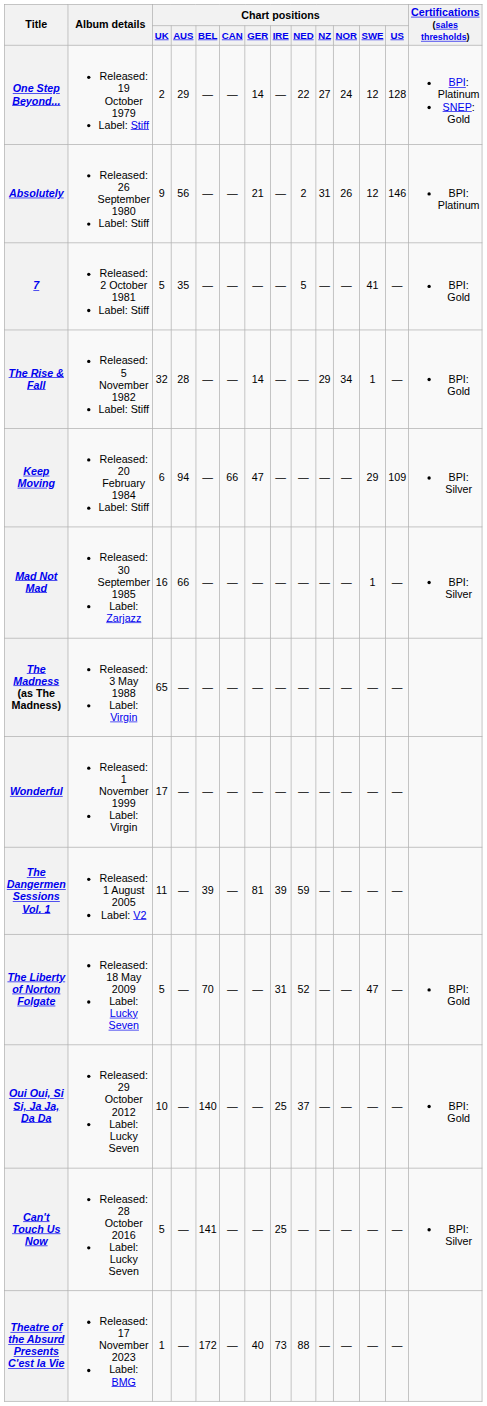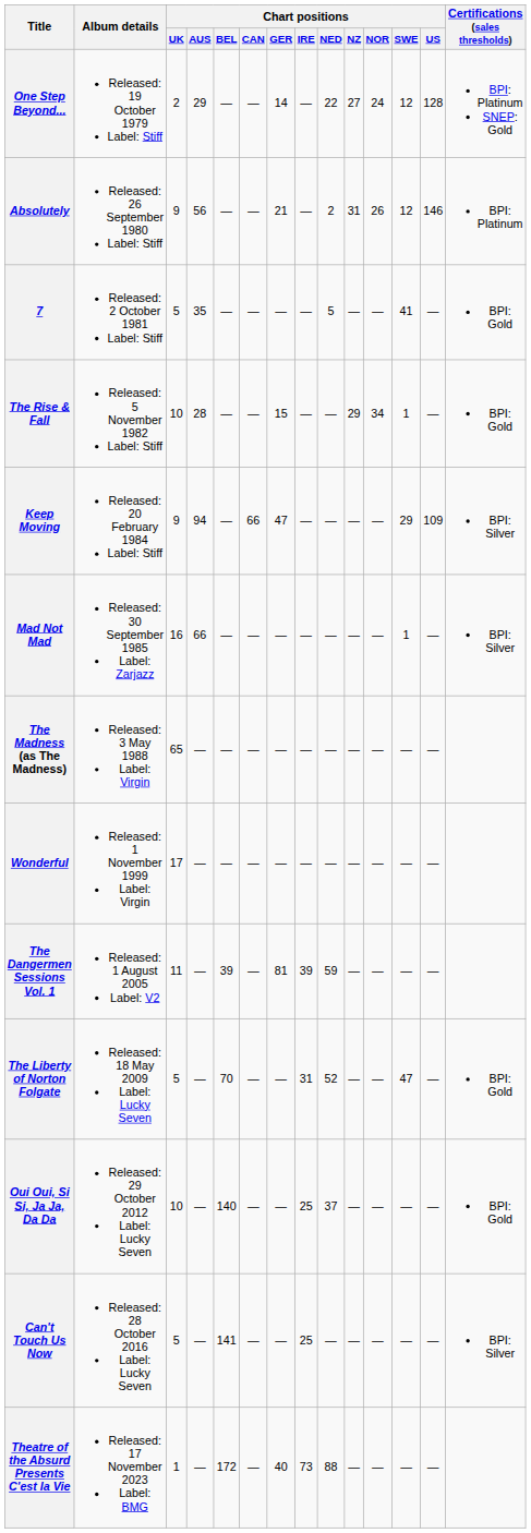 <table class="wikitable plainrowheaders" style="text-align:center;">
 <tr>
 <th scope="col" rowspan="2" style="width:25em;">Title</th>
 <th scope="col" rowspan="2" style="width:20em;">Album details</th>
 <th scope="col" colspan="11">Chart positions</th>
 <th rowspan="2" style="width:12em;"><a href='#'>Certifications</a><br><small>(<a href='#'>sales thresholds</a>)</small></th>
 </tr>
 <tr>
 <th scope="col" style="width:3em;font-size:90%;"><a href='#'>UK</a><br></th>
 <th scope="col" style="width:3em;font-size:90%;"><a href='#'>AUS</a><br></th>
 <th scope="col" style="width:3em;font-size:90%;"><a href='#'>BEL</a><br></th>
 <th scope="col" style="width:3em;font-size:90%;"><a href='#'>CAN</a><br></th>
 <th scope="col" style="width:3em;font-size:90%;"><a href='#'>GER</a><br></th>
 <th scope="col" style="width:3em;font-size:90%;"><a href='#'>IRE</a><br></th>
 <th scope="col" style="width:3em;font-size:90%;"><a href='#'>NED</a><br></th>
 <th scope="col" style="width:3em;font-size:90%;"><a href='#'>NZ</a><br></th>
 <th scope="col" style="width:3em;font-size:90%;"><a href='#'>NOR</a><br></th>
 <th scope="col" style="width:3em;font-size:90%;"><a href='#'>SWE</a><br></th>
 <th scope="col" style="width:3em;font-size:90%;"><a href='#'>US</a><br></th>
 </tr>
 <tr>
 <th scope="row"><em><a href='#'>One Step Beyond...</a></em></th>
 <td><br><ul><li>Released: 19 October 1979</li><li>Label: <a href='#'>Stiff</a></li></ul></td>
 <td>2</td>
 <td>29</td>
 <td>—</td>
 <td>—</td>
 <td>14</td>
 <td>—</td>
 <td>22</td>
 <td>27</td>
 <td>24</td>
 <td>12</td>
 <td>128</td>
 <td><br><ul><li><a href='#'>BPI</a>: Platinum</li><li><a href='#'>SNEP</a>: Gold</li></ul></td>
 </tr>
 <tr>
 <th scope="row"><em><a href='#'>Absolutely</a></em></th>
 <td><br><ul><li>Released: 26 September 1980</li><li>Label: Stiff</li></ul></td>
 <td>9</td>
 <td>56</td>
 <td>—</td>
 <td>—</td>
 <td>21</td>
 <td>—</td>
 <td>2</td>
 <td>31</td>
 <td>26</td>
 <td>12</td>
 <td>146</td>
 <td><br><ul><li>BPI: Platinum</li></ul></td>
 </tr>
 <tr>
 <th scope="row"><em><a href='#'>7</a></em></th>
 <td><br><ul><li>Released: 2 October 1981</li><li>Label: Stiff</li></ul></td>
 <td>5</td>
 <td>35</td>
 <td>—</td>
 <td>—</td>
 <td>—</td>
 <td>—</td>
 <td>5</td>
 <td>—</td>
 <td>—</td>
 <td>41</td>
 <td>—</td>
 <td><br><ul><li>BPI: Gold</li></ul></td>
 </tr>
 <tr>
 <th scope="row"><em><a href='#'>The Rise & Fall</a></em></th>
 <td><br><ul><li>Released: 5 November 1982</li><li>Label: Stiff</li></ul></td>
-<td>32</td>
+<td>10</td>
 <td>28</td>
 <td>—</td>
 <td>—</td>
-<td>14</td>
+<td>15</td>
 <td>—</td>
 <td>—</td>
 <td>29</td>
 <td>34</td>
 <td>1</td>
 <td>—</td>
 <td><br><ul><li>BPI: Gold</li></ul></td>
 </tr>
 <tr>
 <th scope="row"><em><a href='#'>Keep Moving</a></em></th>
 <td><br><ul><li>Released: 20 February 1984</li><li>Label: Stiff</li></ul></td>
-<td>6</td>
+<td>9</td>
 <td>94</td>
 <td>—</td>
 <td>66</td>
 <td>47</td>
 <td>—</td>
 <td>—</td>
 <td>—</td>
 <td>—</td>
 <td>29</td>
 <td>109</td>
 <td><br><ul><li>BPI: Silver</li></ul></td>
 </tr>
 <tr>
 <th scope="row"><em><a href='#'>Mad Not Mad</a></em></th>
 <td><br><ul><li>Released: 30 September 1985</li><li>Label: <a href='#'>Zarjazz</a></li></ul></td>
 <td>16</td>
 <td>66</td>
 <td>—</td>
 <td>—</td>
 <td>—</td>
 <td>—</td>
 <td>—</td>
 <td>—</td>
 <td>—</td>
 <td>1</td>
 <td>—</td>
 <td><br><ul><li>BPI: Silver</li></ul></td>
 </tr>
 <tr>
 <th scope="row"><em><a href='#'>The Madness</a></em><br> (as The Madness)</th>
 <td><br><ul><li>Released: 3 May 1988</li><li>Label: <a href='#'>Virgin</a></li></ul></td>
 <td>65</td>
 <td>—</td>
 <td>—</td>
 <td>—</td>
 <td>—</td>
 <td>—</td>
 <td>—</td>
 <td>—</td>
 <td>—</td>
 <td>—</td>
 <td>—</td>
 <td></td>
 </tr>
 <tr>
 <th scope="row"><em><a href='#'>Wonderful</a></em></th>
 <td><br><ul><li>Released: 1 November 1999</li><li>Label: Virgin</li></ul></td>
 <td>17</td>
 <td>—</td>
 <td>—</td>
 <td>—</td>
 <td>—</td>
 <td>—</td>
 <td>—</td>
 <td>—</td>
 <td>—</td>
 <td>—</td>
 <td>—</td>
 <td></td>
 </tr>
 <tr>
 <th scope="row"><em><a href='#'>The Dangermen Sessions Vol. 1</a></em></th>
 <td><br><ul><li>Released: 1 August 2005</li><li>Label: <a href='#'>V2</a></li></ul></td>
 <td>11</td>
 <td>—</td>
 <td>39</td>
 <td>—</td>
 <td>81</td>
 <td>39</td>
 <td>59</td>
 <td>—</td>
 <td>—</td>
 <td>—</td>
 <td>—</td>
 <td></td>
 </tr>
 <tr>
 <th scope="row"><em><a href='#'>The Liberty of Norton Folgate</a></em></th>
 <td><br><ul><li>Released: 18 May 2009</li><li>Label: <a href='#'>Lucky Seven</a></li></ul></td>
 <td>5</td>
 <td>—</td>
 <td>70</td>
 <td>—</td>
 <td>—</td>
 <td>31</td>
 <td>52</td>
 <td>—</td>
 <td>—</td>
 <td>47</td>
 <td>—</td>
 <td><br><ul><li>BPI: Gold</li></ul></td>
 </tr>
 <tr>
 <th scope="row"><em><a href='#'>Oui Oui, Si Si, Ja Ja, Da Da</a></em></th>
 <td><br><ul><li>Released: 29 October 2012</li><li>Label: Lucky Seven</li></ul></td>
 <td>10</td>
 <td>—</td>
 <td>140</td>
 <td>—</td>
 <td>—</td>
 <td>25</td>
 <td>37</td>
 <td>—</td>
 <td>—</td>
 <td>—</td>
 <td>—</td>
 <td><br><ul><li>BPI: Gold</li></ul></td>
 </tr>
 <tr>
 <th scope="row"><em><a href='#'>Can't Touch Us Now</a></em></th>
 <td><br><ul><li>Released: 28 October 2016</li><li>Label: Lucky Seven</li></ul></td>
 <td>5</td>
 <td>—</td>
 <td>141</td>
 <td>—</td>
 <td>—</td>
 <td>25</td>
 <td>—</td>
 <td>—</td>
 <td>—</td>
 <td>—</td>
 <td>—</td>
 <td><br><ul><li>BPI: Silver</li></ul></td>
 </tr>
 <tr>
 <th scope="row"><em><a href='#'>Theatre of the Absurd Presents C'est la Vie</a></em></th>
 <td><br><ul><li>Released: 17 November 2023</li><li>Label: <a href='#'>BMG</a></li></ul></td>
 <td>1</td>
 <td>—</td>
 <td>172</td>
 <td>—</td>
 <td>40</td>
 <td>73</td>
 <td>88</td>
 <td>—</td>
 <td>—</td>
 <td>—</td>
 <td>—</td>
 <td></td>
 </tr>
 </table>
